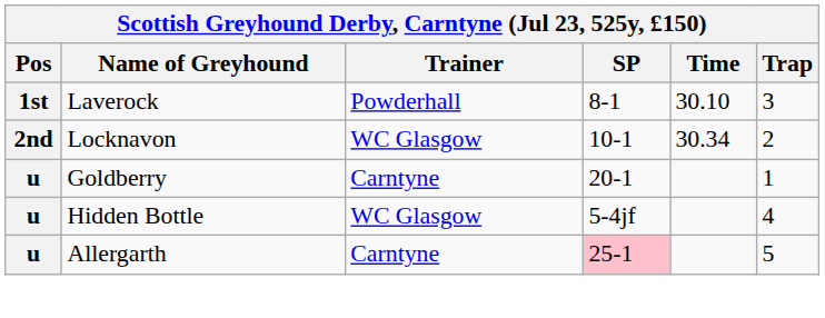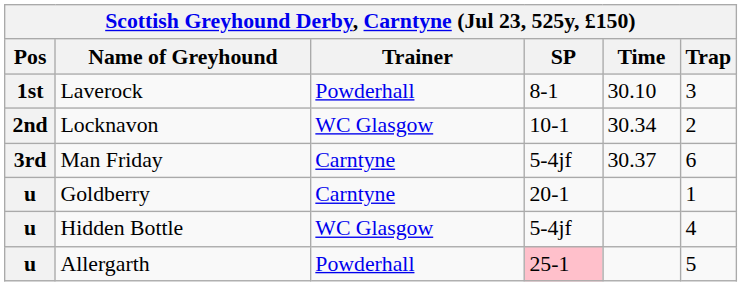 <table class="wikitable">
 <tr>
 <th colspan="6"><a href='#'>Scottish Greyhound Derby</a>, <a href='#'>Carntyne</a> (Jul 23, 525y, £150)</th>
 </tr>
 <tr>
 <th width=30>Pos</th>
 <th width=180>Name of Greyhound</th>
 <th width=150>Trainer</th>
 <th width=50>SP</th>
 <th width=50>Time</th>
 <th width=30>Trap</th>
 </tr>
 <tr>
 <th>1st</th>
 <td>Laverock</td>
 <td><a href='#'>Powderhall</a></td>
 <td>8-1</td>
 <td>30.10</td>
 <td>3</td>
 </tr>
 <tr>
 <th>2nd</th>
 <td>Locknavon</td>
 <td><a href='#'>WC Glasgow</a></td>
 <td>10-1</td>
 <td>30.34</td>
 <td>2</td>
 </tr>
 <tr>
+<th>3rd</th>
+<td>Man Friday</td>
+<td><a href='#'>Carntyne</a></td>
+<td>5-4jf</td>
+<td>30.37</td>
+<td>6</td>
+</tr>
+<tr>
 <th>u</th>
 <td>Goldberry</td>
 <td><a href='#'>Carntyne</a></td>
 <td>20-1</td>
 <td></td>
 <td>1</td>
 </tr>
 <tr>
 <th>u</th>
 <td>Hidden Bottle</td>
 <td><a href='#'>WC Glasgow</a></td>
 <td>5-4jf</td>
 <td></td>
 <td>4</td>
 </tr>
 <tr>
 <th>u</th>
 <td>Allergarth</td>
-<td><a href='#'>Carntyne</a></td>
+<td><a href='#'>Powderhall</a></td>
 <td style="background: pink;">25-1</td>
 <td></td>
 <td>5</td>
 </tr>
 </table>
